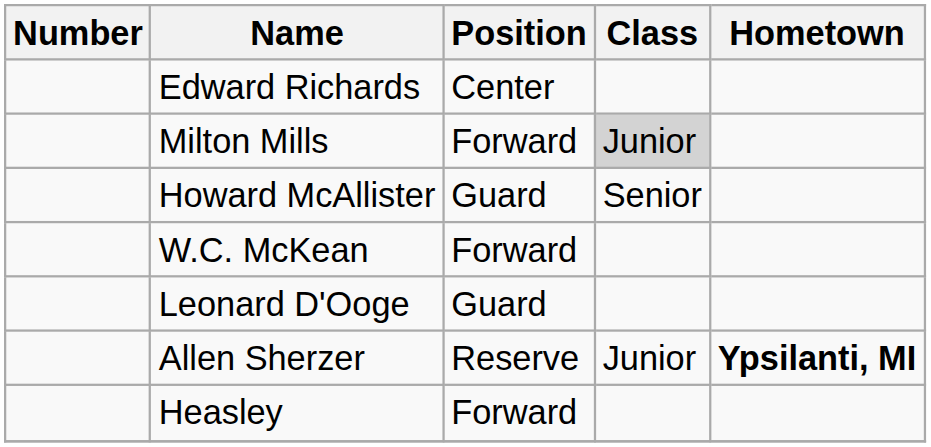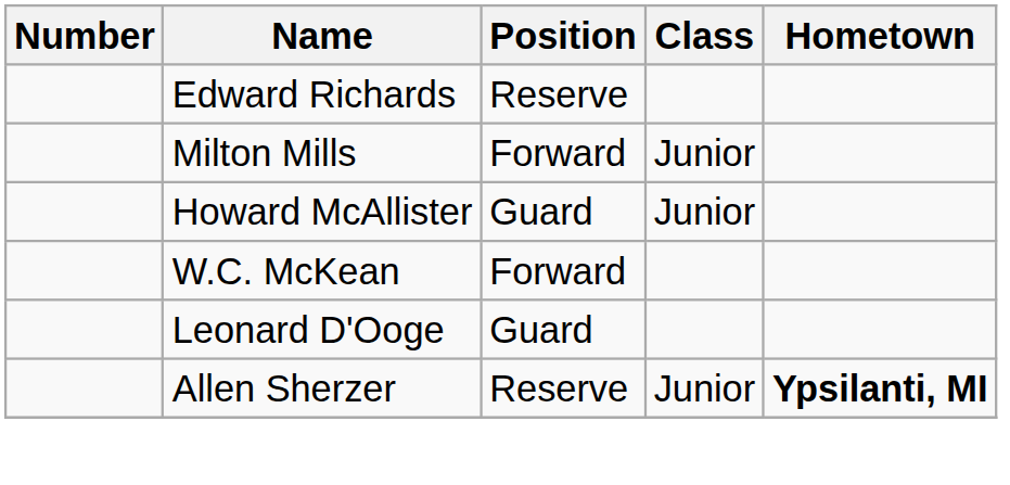 <table class="wikitable" style="font-size: 95%;">
 <tr>
 <th>Number</th>
 <th>Name</th>
 <th>Position</th>
 <th>Class</th>
 <th>Hometown</th>
 </tr>
 <tr>
 <td></td>
 <td>Edward Richards</td>
-<td>Center</td>
+<td>Reserve</td>
 <td></td>
 <td></td>
 </tr>
 <tr>
 <td></td>
 <td>Milton Mills</td>
 <td>Forward</td>
-<td style="background: lightgrey;">Junior</td>
+<td>Junior</td>
 <td></td>
 </tr>
 <tr>
 <td></td>
 <td>Howard McAllister</td>
 <td>Guard</td>
-<td>Senior</td>
+<td>Junior</td>
 <td></td>
 </tr>
 <tr>
 <td></td>
 <td>W.C. McKean</td>
 <td>Forward</td>
 <td></td>
 <td></td>
 </tr>
 <tr>
 <td></td>
 <td>Leonard D'Ooge</td>
 <td>Guard</td>
 <td></td>
 <td></td>
 </tr>
 <tr>
 <td></td>
 <td>Allen Sherzer</td>
 <td>Reserve</td>
 <td>Junior</td>
 <td><strong>Ypsilanti, MI</strong></td>
 </tr>
 <tr>
-<td></td>
-<td>Heasley</td>
-<td>Forward</td>
-<td></td>
-<td></td>
-</tr>
-<tr>
 </tr>
 </table>
